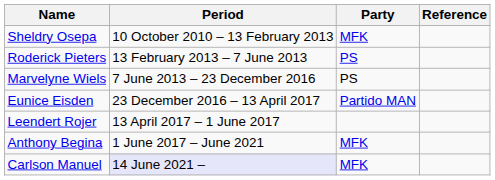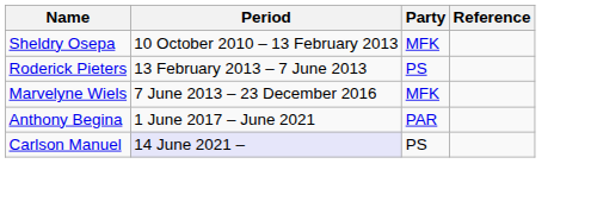 <table class="wikitable vatop">
 <tr>
 <th>Name</th>
 <th>Period</th>
 <th>Party</th>
 <th>Reference</th>
 </tr>
 <tr>
 <td><a href='#'>Sheldry Osepa</a></td>
 <td>10 October 2010 – 13 February 2013</td>
 <td><a href='#'>MFK</a></td>
 <td></td>
 </tr>
 <tr>
 <td><a href='#'>Roderick Pieters</a></td>
 <td>13 February 2013 – 7 June 2013</td>
 <td><a href='#'>PS</a></td>
 <td></td>
 </tr>
 <tr>
 <td><a href='#'>Marvelyne Wiels</a></td>
 <td>7 June 2013 – 23 December 2016</td>
-<td>PS</td>
-<td></td>
-</tr>
-<tr>
-<td><a href='#'>Eunice Eisden</a></td>
-<td>23 December 2016 – 13 April 2017</td>
-<td><a href='#'>Partido MAN</a></td>
-<td></td>
-</tr>
-<tr>
-<td><a href='#'>Leendert Rojer</a></td>
-<td>13 April 2017 – 1 June 2017</td>
-<td></td>
+<td><a href='#'>MFK</a></td>
 <td></td>
 </tr>
 <tr>
 <td><a href='#'>Anthony Begina</a></td>
 <td>1 June 2017 – June 2021</td>
-<td><a href='#'>MFK</a></td>
+<td><a href='#'>PAR</a></td>
 <td></td>
 </tr>
 <tr>
 <td><a href='#'>Carlson Manuel</a></td>
 <td style="background: lavender;">14 June 2021 –</td>
-<td><a href='#'>MFK</a></td>
+<td>PS</td>
 <td></td>
 </tr>
 </table>
